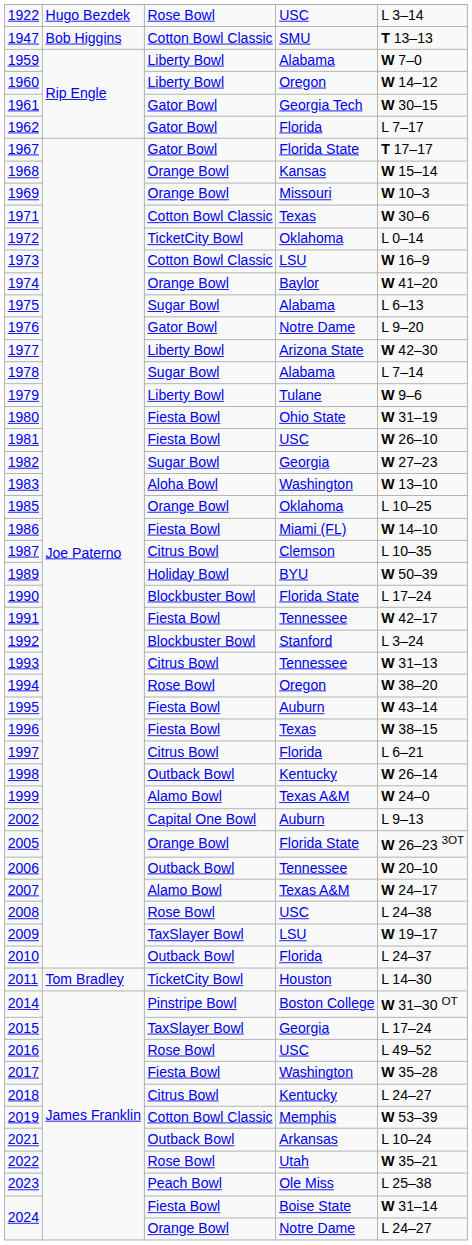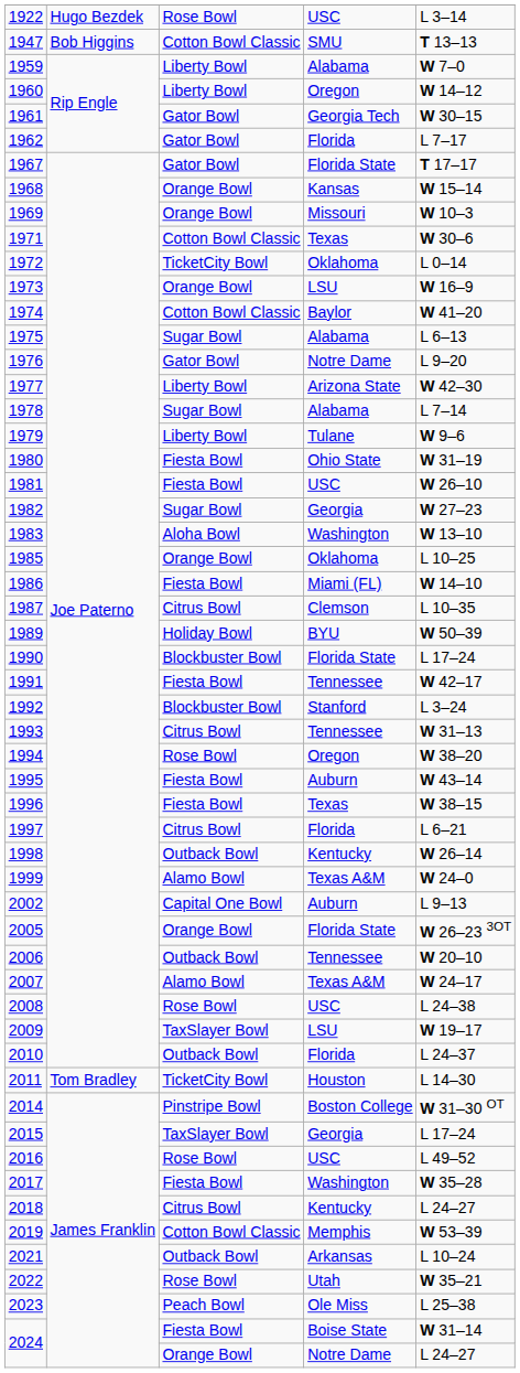 <table class="wikitable">
 <tr>
 </tr>
 <tr>
 <td><a href='#'>1922</a></td>
 <td><a href='#'>Hugo Bezdek</a></td>
 <td><a href='#'>Rose Bowl</a></td>
 <td><a href='#'>USC</a></td>
 <td>L 3–14</td>
 </tr>
 <tr>
 <td><a href='#'>1947</a></td>
 <td><a href='#'>Bob Higgins</a></td>
 <td><a href='#'>Cotton Bowl Classic</a></td>
 <td><a href='#'>SMU</a></td>
 <td><strong>T</strong> 13–13</td>
 </tr>
 <tr>
 <td><a href='#'>1959</a></td>
 <td rowspan="4"><a href='#'>Rip Engle</a></td>
 <td><a href='#'>Liberty Bowl</a></td>
 <td><a href='#'>Alabama</a></td>
 <td><strong>W</strong> 7–0</td>
 </tr>
 <tr>
 <td><a href='#'>1960</a></td>
 <td><a href='#'>Liberty Bowl</a></td>
 <td><a href='#'>Oregon</a></td>
 <td><strong>W</strong> 14–12</td>
 </tr>
 <tr>
 <td><a href='#'>1961</a></td>
 <td><a href='#'>Gator Bowl</a></td>
 <td><a href='#'>Georgia Tech</a></td>
 <td><strong>W</strong> 30–15</td>
 </tr>
 <tr>
 <td><a href='#'>1962</a></td>
 <td><a href='#'>Gator Bowl</a></td>
 <td><a href='#'>Florida</a></td>
 <td>L 7–17</td>
 </tr>
 <tr>
 <td><a href='#'>1967</a></td>
 <td rowspan="37"><a href='#'>Joe Paterno</a></td>
 <td><a href='#'>Gator Bowl</a></td>
 <td><a href='#'>Florida State</a></td>
 <td><strong>T</strong> 17–17</td>
 </tr>
 <tr>
 <td><a href='#'>1968</a></td>
 <td><a href='#'>Orange Bowl</a></td>
 <td><a href='#'>Kansas</a></td>
 <td><strong>W</strong> 15–14</td>
 </tr>
 <tr>
 <td><a href='#'>1969</a></td>
 <td><a href='#'>Orange Bowl</a></td>
 <td><a href='#'>Missouri</a></td>
 <td><strong>W</strong> 10–3</td>
 </tr>
 <tr>
 <td><a href='#'>1971</a></td>
 <td><a href='#'>Cotton Bowl Classic</a></td>
 <td><a href='#'>Texas</a></td>
 <td><strong>W</strong> 30–6</td>
 </tr>
 <tr>
 <td><a href='#'>1972</a></td>
 <td><a href='#'>TicketCity Bowl</a></td>
 <td><a href='#'>Oklahoma</a></td>
 <td>L 0–14</td>
 </tr>
 <tr>
 <td><a href='#'>1973</a></td>
-<td><a href='#'>Cotton Bowl Classic</a></td>
+<td><a href='#'>Orange Bowl</a></td>
 <td><a href='#'>LSU</a></td>
 <td><strong>W</strong> 16–9</td>
 </tr>
 <tr>
 <td><a href='#'>1974</a></td>
-<td><a href='#'>Orange Bowl</a></td>
+<td><a href='#'>Cotton Bowl Classic</a></td>
 <td><a href='#'>Baylor</a></td>
 <td><strong>W</strong> 41–20</td>
 </tr>
 <tr>
 <td><a href='#'>1975</a></td>
 <td><a href='#'>Sugar Bowl</a></td>
 <td><a href='#'>Alabama</a></td>
 <td>L 6–13</td>
 </tr>
 <tr>
 <td><a href='#'>1976</a></td>
 <td><a href='#'>Gator Bowl</a></td>
 <td><a href='#'>Notre Dame</a></td>
 <td>L 9–20</td>
 </tr>
 <tr>
 <td><a href='#'>1977</a></td>
 <td><a href='#'>Liberty Bowl</a></td>
 <td><a href='#'>Arizona State</a></td>
 <td><strong>W</strong> 42–30</td>
 </tr>
 <tr>
 <td><a href='#'>1978</a></td>
 <td><a href='#'>Sugar Bowl</a></td>
 <td><a href='#'>Alabama</a></td>
 <td>L 7–14</td>
 </tr>
 <tr>
 <td><a href='#'>1979</a></td>
 <td><a href='#'>Liberty Bowl</a></td>
 <td><a href='#'>Tulane</a></td>
 <td><strong>W</strong> 9–6</td>
 </tr>
 <tr>
 <td><a href='#'>1980</a></td>
 <td><a href='#'>Fiesta Bowl</a></td>
 <td><a href='#'>Ohio State</a></td>
 <td><strong>W</strong> 31–19</td>
 </tr>
 <tr>
 <td><a href='#'>1981</a></td>
 <td><a href='#'>Fiesta Bowl</a></td>
 <td><a href='#'>USC</a></td>
 <td><strong>W</strong> 26–10</td>
 </tr>
 <tr>
 <td><a href='#'>1982</a></td>
 <td><a href='#'>Sugar Bowl</a></td>
 <td><a href='#'>Georgia</a></td>
 <td><strong>W</strong> 27–23</td>
 </tr>
 <tr>
 <td><a href='#'>1983</a></td>
 <td><a href='#'>Aloha Bowl</a></td>
 <td><a href='#'>Washington</a></td>
 <td><strong>W</strong> 13–10</td>
 </tr>
 <tr>
 <td><a href='#'>1985</a></td>
 <td><a href='#'>Orange Bowl</a></td>
 <td><a href='#'>Oklahoma</a></td>
 <td>L 10–25</td>
 </tr>
 <tr>
 <td><a href='#'>1986</a></td>
 <td><a href='#'>Fiesta Bowl</a></td>
 <td><a href='#'>Miami (FL)</a></td>
 <td><strong>W</strong> 14–10</td>
 </tr>
 <tr>
 <td><a href='#'>1987</a></td>
 <td><a href='#'>Citrus Bowl</a></td>
 <td><a href='#'>Clemson</a></td>
 <td>L 10–35</td>
 </tr>
 <tr>
 <td><a href='#'>1989</a></td>
 <td><a href='#'>Holiday Bowl</a></td>
 <td><a href='#'>BYU</a></td>
 <td><strong>W</strong> 50–39</td>
 </tr>
 <tr>
 <td><a href='#'>1990</a></td>
 <td><a href='#'>Blockbuster Bowl</a></td>
 <td><a href='#'>Florida State</a></td>
 <td>L 17–24</td>
 </tr>
 <tr>
 <td><a href='#'>1991</a></td>
 <td><a href='#'>Fiesta Bowl</a></td>
 <td><a href='#'>Tennessee</a></td>
 <td><strong>W</strong> 42–17</td>
 </tr>
 <tr>
 <td><a href='#'>1992</a></td>
 <td><a href='#'>Blockbuster Bowl</a></td>
 <td><a href='#'>Stanford</a></td>
 <td>L 3–24</td>
 </tr>
 <tr>
 <td><a href='#'>1993</a></td>
 <td><a href='#'>Citrus Bowl</a></td>
 <td><a href='#'>Tennessee</a></td>
 <td><strong>W</strong> 31–13</td>
 </tr>
 <tr>
 <td><a href='#'>1994</a></td>
 <td><a href='#'>Rose Bowl</a></td>
 <td><a href='#'>Oregon</a></td>
 <td><strong>W</strong> 38–20</td>
 </tr>
 <tr>
 <td><a href='#'>1995</a></td>
 <td><a href='#'>Fiesta Bowl</a></td>
 <td><a href='#'>Auburn</a></td>
 <td><strong>W</strong> 43–14</td>
 </tr>
 <tr>
 <td><a href='#'>1996</a></td>
 <td><a href='#'>Fiesta Bowl</a></td>
 <td><a href='#'>Texas</a></td>
 <td><strong>W</strong> 38–15</td>
 </tr>
 <tr>
 <td><a href='#'>1997</a></td>
 <td><a href='#'>Citrus Bowl</a></td>
 <td><a href='#'>Florida</a></td>
 <td>L 6–21</td>
 </tr>
 <tr>
 <td><a href='#'>1998</a></td>
 <td><a href='#'>Outback Bowl</a></td>
 <td><a href='#'>Kentucky</a></td>
 <td><strong>W</strong> 26–14</td>
 </tr>
 <tr>
 <td><a href='#'>1999</a></td>
 <td><a href='#'>Alamo Bowl</a></td>
 <td><a href='#'>Texas A&M</a></td>
 <td><strong>W</strong> 24–0</td>
 </tr>
 <tr>
 <td><a href='#'>2002</a></td>
 <td><a href='#'>Capital One Bowl</a></td>
 <td><a href='#'>Auburn</a></td>
 <td>L 9–13</td>
 </tr>
 <tr>
 <td><a href='#'>2005</a></td>
 <td><a href='#'>Orange Bowl</a></td>
 <td><a href='#'>Florida State</a></td>
 <td><strong>W</strong> 26–23 <sup>3OT</sup></td>
 </tr>
 <tr>
 <td><a href='#'>2006</a></td>
 <td><a href='#'>Outback Bowl</a></td>
 <td><a href='#'>Tennessee</a></td>
 <td><strong>W</strong> 20–10</td>
 </tr>
 <tr>
 <td><a href='#'>2007</a></td>
 <td><a href='#'>Alamo Bowl</a></td>
 <td><a href='#'>Texas A&M</a></td>
 <td><strong>W</strong> 24–17</td>
 </tr>
 <tr>
 <td><a href='#'>2008</a></td>
 <td><a href='#'>Rose Bowl</a></td>
 <td><a href='#'>USC</a></td>
 <td>L 24–38</td>
 </tr>
 <tr>
 <td><a href='#'>2009</a></td>
 <td><a href='#'>TaxSlayer Bowl</a></td>
 <td><a href='#'>LSU</a></td>
 <td><strong>W</strong> 19–17</td>
 </tr>
 <tr>
 <td><a href='#'>2010</a></td>
 <td><a href='#'>Outback Bowl</a></td>
 <td><a href='#'>Florida</a></td>
 <td>L 24–37</td>
 </tr>
 <tr>
 <td><a href='#'>2011</a></td>
 <td><a href='#'>Tom Bradley</a></td>
 <td><a href='#'>TicketCity Bowl</a></td>
 <td><a href='#'>Houston</a></td>
 <td>L 14–30</td>
 </tr>
 <tr>
 <td><a href='#'>2014</a></td>
 <td rowspan="11"><a href='#'>James Franklin</a></td>
 <td><a href='#'>Pinstripe Bowl</a></td>
 <td><a href='#'>Boston College</a></td>
 <td><strong>W</strong> 31–30 <sup>OT</sup></td>
 </tr>
 <tr>
 <td><a href='#'>2015</a></td>
 <td><a href='#'>TaxSlayer Bowl</a></td>
 <td><a href='#'>Georgia</a></td>
 <td>L 17–24</td>
 </tr>
 <tr>
 <td><a href='#'>2016</a></td>
 <td><a href='#'>Rose Bowl</a></td>
 <td><a href='#'>USC</a></td>
 <td>L 49–52</td>
 </tr>
 <tr>
 <td><a href='#'>2017</a></td>
 <td><a href='#'>Fiesta Bowl</a></td>
 <td><a href='#'>Washington</a></td>
 <td><strong>W</strong> 35–28</td>
 </tr>
 <tr>
 <td><a href='#'>2018</a></td>
 <td><a href='#'>Citrus Bowl</a></td>
 <td><a href='#'>Kentucky</a></td>
 <td>L 24–27</td>
 </tr>
 <tr>
 <td><a href='#'>2019</a></td>
 <td><a href='#'>Cotton Bowl Classic</a></td>
 <td><a href='#'>Memphis</a></td>
 <td><strong>W</strong> 53–39</td>
 </tr>
 <tr>
 <td><a href='#'>2021</a></td>
 <td><a href='#'>Outback Bowl</a></td>
 <td><a href='#'>Arkansas</a></td>
 <td>L 10–24</td>
 </tr>
 <tr>
 <td><a href='#'>2022</a></td>
 <td><a href='#'>Rose Bowl</a></td>
 <td><a href='#'>Utah</a></td>
 <td><strong>W</strong> 35–21</td>
 </tr>
 <tr>
 <td><a href='#'>2023</a></td>
 <td><a href='#'>Peach Bowl</a></td>
 <td><a href='#'>Ole Miss</a></td>
 <td>L 25–38</td>
 </tr>
 <tr>
 <td rowspan="2"><a href='#'>2024</a></td>
 <td><a href='#'>Fiesta Bowl</a></td>
 <td><a href='#'>Boise State</a></td>
 <td><strong>W</strong> 31–14</td>
 </tr>
 <tr>
 <td><a href='#'>Orange Bowl</a></td>
 <td><a href='#'>Notre Dame</a></td>
 <td>L 24–27</td>
 </tr>
 </table>
